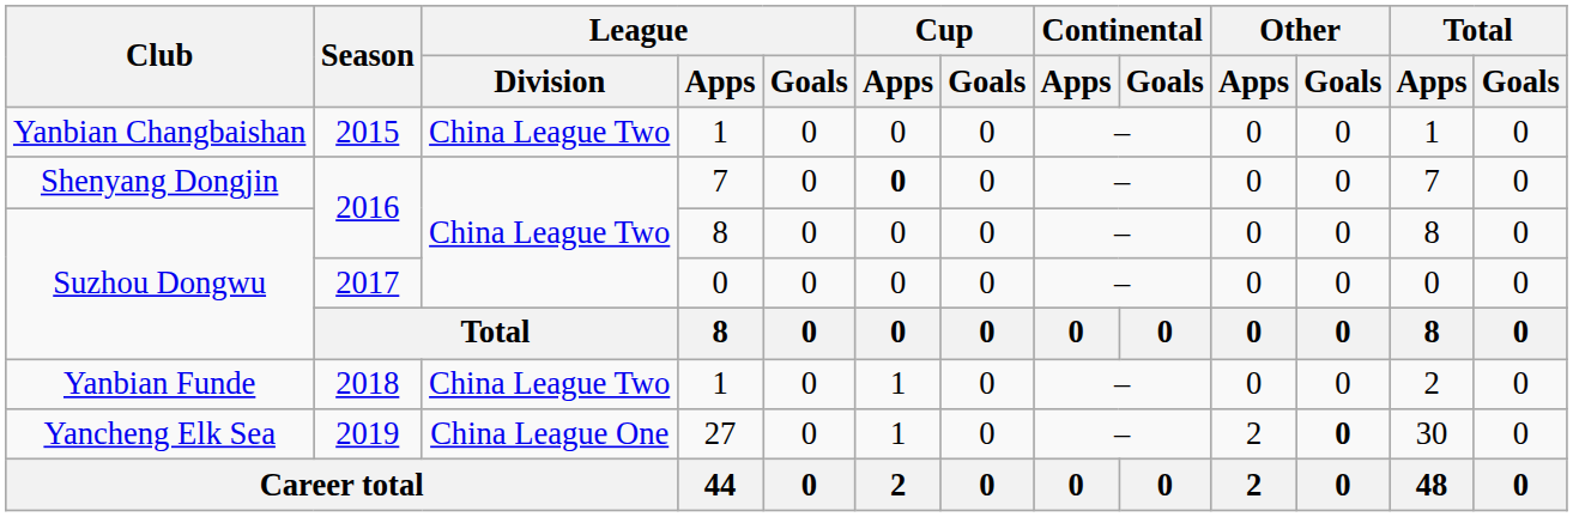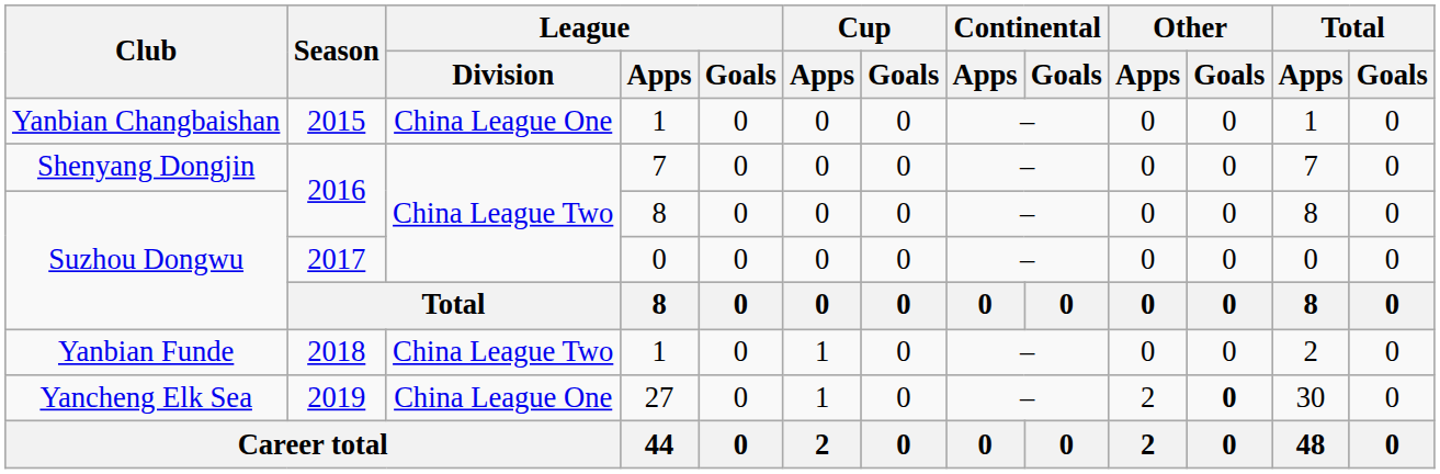 <table class="wikitable" style="text-align: center">
 <tr>
 <th rowspan="2">Club</th>
 <th rowspan="2">Season</th>
 <th colspan="3">League</th>
 <th colspan="2">Cup</th>
 <th colspan="2">Continental</th>
 <th colspan="2">Other</th>
 <th colspan="2">Total</th>
 </tr>
 <tr>
 <th>Division</th>
 <th>Apps</th>
 <th>Goals</th>
 <th>Apps</th>
 <th>Goals</th>
 <th>Apps</th>
 <th>Goals</th>
 <th>Apps</th>
 <th>Goals</th>
 <th>Apps</th>
 <th>Goals</th>
 </tr>
 <tr>
 <td><a href='#'>Yanbian Changbaishan</a></td>
 <td><a href='#'>2015</a></td>
-<td><a href='#'>China League Two</a></td>
+<td><a href='#'>China League One</a></td>
 <td>1</td>
 <td>0</td>
 <td>0</td>
 <td>0</td>
 <td colspan="2">–</td>
 <td>0</td>
 <td>0</td>
 <td>1</td>
 <td>0</td>
 </tr>
 <tr>
 <td><a href='#'>Shenyang Dongjin</a></td>
 <td rowspan="2"><a href='#'>2016</a></td>
 <td rowspan="3"><a href='#'>China League Two</a></td>
 <td>7</td>
 <td>0</td>
-<td><strong>0</strong></td>
+<td>0</td>
 <td>0</td>
 <td colspan="2">–</td>
 <td>0</td>
 <td>0</td>
 <td>7</td>
 <td>0</td>
 </tr>
 <tr>
 <td rowspan="3"><a href='#'>Suzhou Dongwu</a></td>
 <td>8</td>
 <td>0</td>
 <td>0</td>
 <td>0</td>
 <td colspan="2">–</td>
 <td>0</td>
 <td>0</td>
 <td>8</td>
 <td>0</td>
 </tr>
 <tr>
 <td><a href='#'>2017</a></td>
 <td>0</td>
 <td>0</td>
 <td>0</td>
 <td>0</td>
 <td colspan="2">–</td>
 <td>0</td>
 <td>0</td>
 <td>0</td>
 <td>0</td>
 </tr>
 <tr>
 <th colspan=2>Total</th>
 <th>8</th>
 <th>0</th>
 <th>0</th>
 <th>0</th>
 <th>0</th>
 <th>0</th>
 <th>0</th>
 <th>0</th>
 <th>8</th>
 <th>0</th>
 </tr>
 <tr>
 <td><a href='#'>Yanbian Funde</a></td>
 <td><a href='#'>2018</a></td>
 <td><a href='#'>China League Two</a></td>
 <td>1</td>
 <td>0</td>
 <td>1</td>
 <td>0</td>
 <td colspan="2">–</td>
 <td>0</td>
 <td>0</td>
 <td>2</td>
 <td>0</td>
 </tr>
 <tr>
 <td><a href='#'>Yancheng Elk Sea</a></td>
 <td><a href='#'>2019</a></td>
 <td><a href='#'>China League One</a></td>
 <td>27</td>
 <td>0</td>
 <td>1</td>
 <td>0</td>
 <td colspan="2">–</td>
 <td>2</td>
 <td><strong>0</strong></td>
 <td>30</td>
 <td>0</td>
 </tr>
 <tr>
 <th colspan=3>Career total</th>
 <th>44</th>
 <th>0</th>
 <th>2</th>
 <th>0</th>
 <th>0</th>
 <th>0</th>
 <th>2</th>
 <th>0</th>
 <th>48</th>
 <th>0</th>
 </tr>
 </table>
